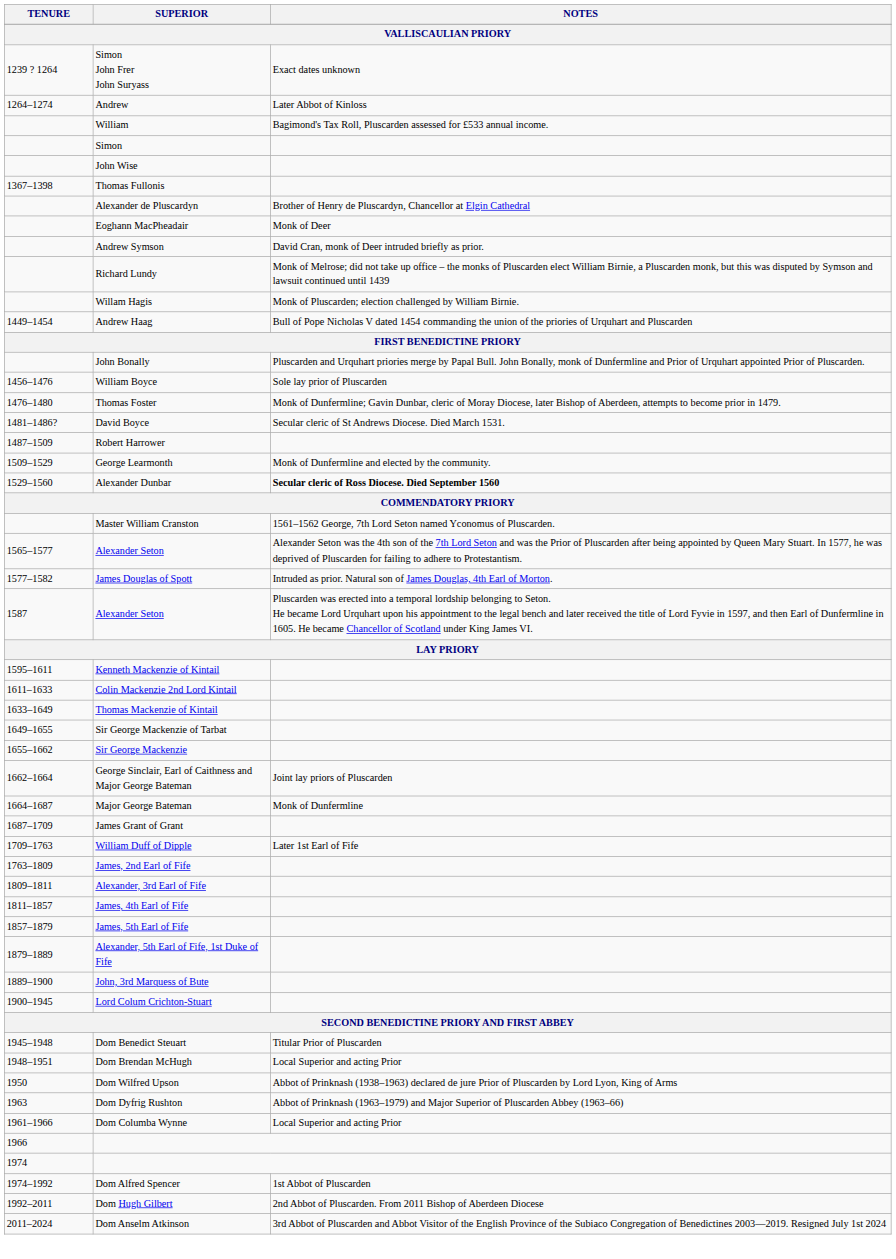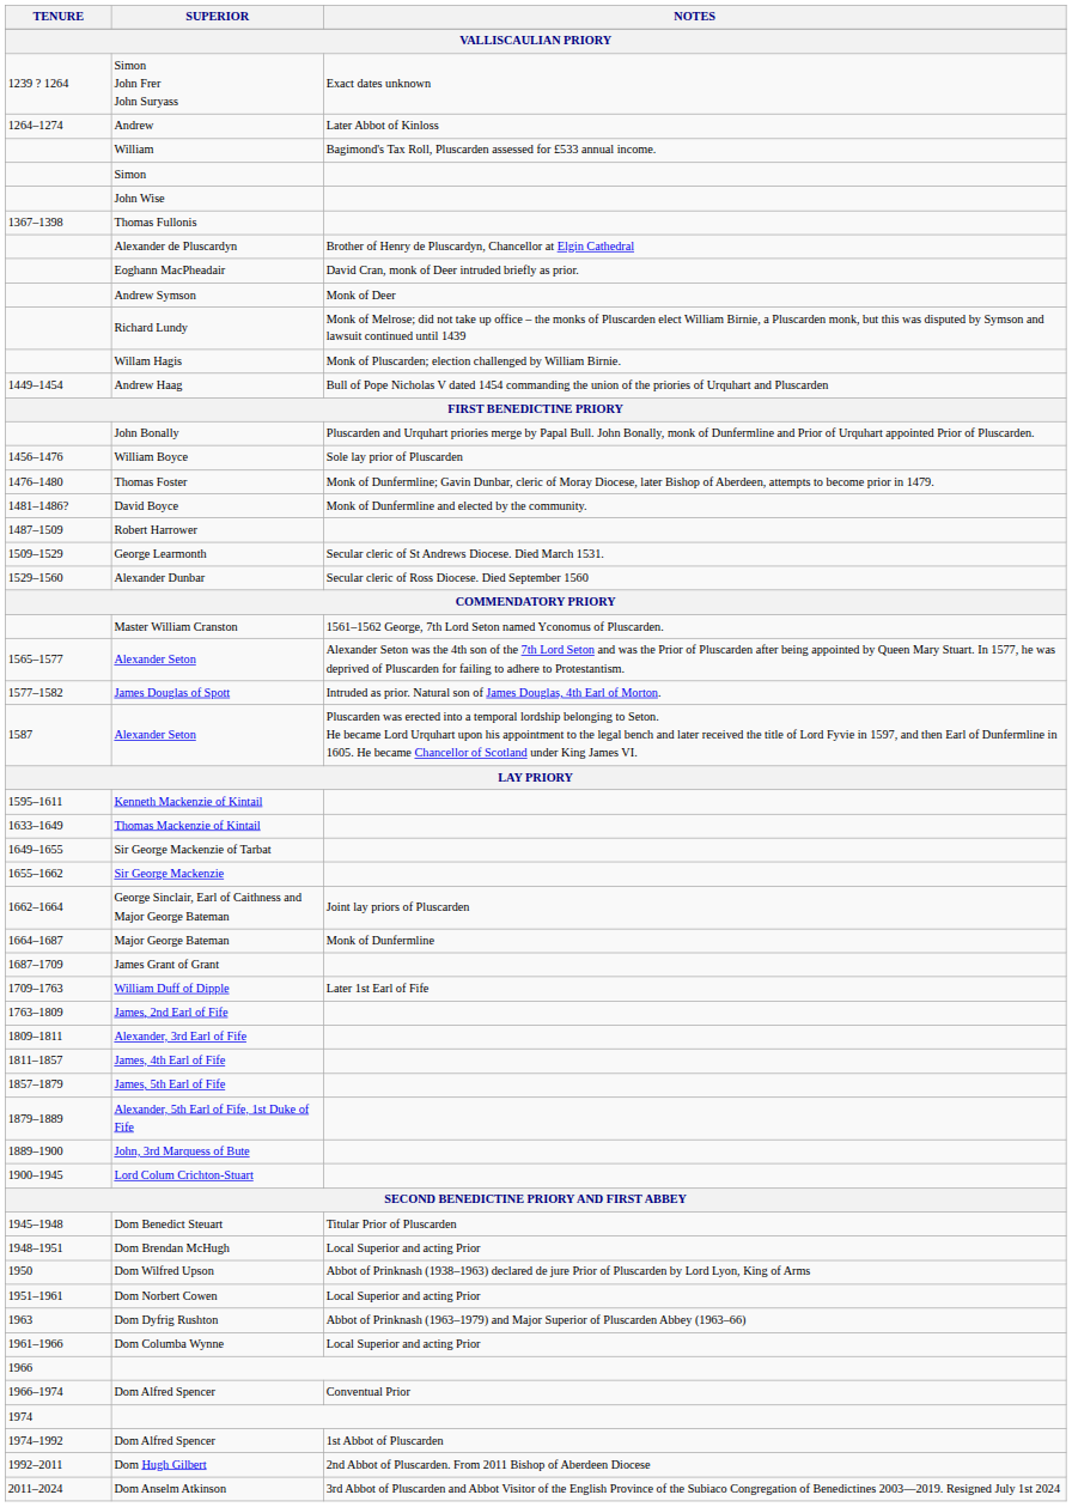 <table class="wikitable" style="font-size:90%;border:0px;text-align:left;line-height:150%;">
 <tr>
 <th style="background: #f2f2f2; color: #000080" height="17" width="10%"><strong>TENURE</strong></th>
 <th style="background: #f2f2f2; color: #000080" height="17" width="20%"><strong>SUPERIOR</strong></th>
 <th style="background: #f2f2f2; color: #000080" height="17" width="70%"><strong>NOTES</strong></th>
 </tr>
 <tr align=left>
 </tr>
 <tr>
 <th style="background:#f2f2f2; color: #000080" colspan = "3"><strong>VALLISCAULIAN PRIORY</strong></th>
 </tr>
 <tr>
 <td>1239 ? 1264</td>
 <td>Simon<br>John Frer<br>John Suryass</td>
 <td>Exact dates unknown</td>
 </tr>
 <tr>
 <td>1264–1274</td>
 <td>Andrew</td>
 <td>Later Abbot of Kinloss</td>
 </tr>
 <tr>
 <td></td>
 <td>William</td>
 <td>Bagimond's Tax Roll, Pluscarden assessed for £533 annual income.</td>
 </tr>
 <tr>
 <td></td>
 <td>Simon</td>
 <td> </td>
 </tr>
 <tr>
 <td></td>
 <td>John Wise</td>
 <td> </td>
 </tr>
 <tr>
 <td>1367–1398</td>
 <td>Thomas Fullonis</td>
 <td> </td>
 </tr>
 <tr>
 <td></td>
 <td>Alexander de Pluscardyn</td>
 <td>Brother of Henry de Pluscardyn, Chancellor at <a href='#'>Elgin Cathedral</a></td>
 </tr>
 <tr>
 <td></td>
 <td>Eoghann MacPheadair</td>
-<td>Monk of Deer</td>
+<td>David Cran, monk of Deer intruded briefly as prior.</td>
 </tr>
 <tr>
 <td></td>
 <td>Andrew Symson</td>
-<td>David Cran, monk of Deer intruded briefly as prior.</td>
+<td>Monk of Deer</td>
 </tr>
 <tr>
 <td></td>
 <td>Richard Lundy</td>
 <td>Monk of Melrose; did not take up office –  the monks of Pluscarden elect William Birnie, a Pluscarden monk, but this was disputed by Symson and lawsuit continued until 1439</td>
 </tr>
 <tr>
 <td></td>
 <td>Willam Hagis</td>
 <td>Monk of Pluscarden; election challenged by William Birnie.</td>
 </tr>
 <tr>
 <td>1449–1454</td>
 <td>Andrew Haag</td>
 <td>Bull of Pope Nicholas V dated 1454 commanding the union of the priories of Urquhart and Pluscarden</td>
 </tr>
 <tr>
 <th style="background:#f2f2f2; color: #000080" colspan = "3"><strong>FIRST BENEDICTINE PRIORY</strong></th>
 </tr>
 <tr>
 <td></td>
 <td>John Bonally</td>
 <td>Pluscarden and Urquhart priories merge by Papal Bull.  John Bonally, monk of Dunfermline and Prior of Urquhart appointed Prior of Pluscarden.</td>
 </tr>
 <tr>
 <td>1456–1476</td>
 <td>William Boyce</td>
 <td>Sole lay prior of Pluscarden</td>
 </tr>
 <tr>
 <td>1476–1480</td>
 <td>Thomas Foster</td>
 <td>Monk of Dunfermline; Gavin Dunbar, cleric of Moray Diocese, later Bishop of Aberdeen, attempts to become prior in 1479.</td>
 </tr>
 <tr>
 <td>1481–1486?</td>
 <td>David Boyce</td>
-<td>Secular cleric of St Andrews Diocese. Died March 1531.</td>
+<td>Monk of Dunfermline and elected by the community.</td>
 </tr>
 <tr>
 <td>1487–1509</td>
 <td>Robert Harrower</td>
 <td> </td>
 </tr>
 <tr>
 <td>1509–1529</td>
 <td>George Learmonth</td>
-<td>Monk of Dunfermline and elected by the community.</td>
+<td>Secular cleric of St Andrews Diocese. Died March 1531.</td>
 </tr>
 <tr>
 <td>1529–1560</td>
 <td>Alexander Dunbar</td>
-<td><strong>Secular cleric of Ross Diocese. Died September 1560</strong></td>
+<td>Secular cleric of Ross Diocese. Died September 1560</td>
 </tr>
 <tr>
 <th style="background:#f2f2f2; color: #000080"  colspan = "3"><strong>COMMENDATORY PRIORY</strong></th>
 </tr>
 <tr>
 <td></td>
 <td>Master William Cranston</td>
 <td>1561–1562 George, 7th Lord Seton named Yconomus of Pluscarden.</td>
 </tr>
 <tr>
 <td>1565–1577</td>
 <td><a href='#'>Alexander Seton</a></td>
 <td>Alexander Seton was the 4th son of the <a href='#'>7th Lord Seton</a> and was the Prior of Pluscarden after being appointed by Queen Mary Stuart.  In 1577, he was deprived of Pluscarden for failing to adhere to Protestantism.</td>
 </tr>
 <tr>
 <td>1577–1582</td>
 <td><a href='#'>James Douglas of Spott</a></td>
 <td>Intruded as prior. Natural son of <a href='#'>James Douglas, 4th Earl of Morton</a>.</td>
 </tr>
 <tr>
 <td>1587</td>
 <td><a href='#'>Alexander Seton</a></td>
 <td>Pluscarden was erected into a temporal lordship belonging to Seton.<br>He became Lord Urquhart upon his appointment to the legal bench and later received the title of Lord Fyvie in 1597, and then Earl of Dunfermline in 1605. He became <a href='#'>Chancellor of Scotland</a> under King James VI.</td>
 </tr>
 <tr>
 <th style="background:#f2f2f2; color: #000080" colspan = "3"><strong>LAY PRIORY</strong></th>
 </tr>
 <tr>
 <td>1595–1611</td>
 <td><a href='#'>Kenneth Mackenzie of Kintail</a></td>
-<td> </td>
-</tr>
-<tr>
-<td>1611–1633</td>
-<td><a href='#'>Colin Mackenzie 2nd Lord Kintail</a></td>
 <td> </td>
 </tr>
 <tr>
 <td>1633–1649</td>
 <td><a href='#'>Thomas Mackenzie of Kintail</a></td>
 <td> </td>
 </tr>
 <tr>
 <td>1649–1655</td>
 <td>Sir George Mackenzie of Tarbat</td>
 <td> </td>
 </tr>
 <tr>
 <td>1655–1662</td>
 <td><a href='#'>Sir George Mackenzie</a></td>
 <td> </td>
 </tr>
 <tr>
 <td>1662–1664</td>
 <td>George Sinclair, Earl of Caithness and Major George Bateman</td>
 <td>Joint lay priors of Pluscarden</td>
 </tr>
 <tr>
 <td>1664–1687</td>
 <td>Major George Bateman</td>
 <td>Monk of Dunfermline</td>
 </tr>
 <tr>
 <td>1687–1709</td>
 <td>James Grant of Grant</td>
 <td> </td>
 </tr>
 <tr>
 <td>1709–1763</td>
 <td><a href='#'>William Duff of Dipple</a></td>
 <td>Later 1st Earl of Fife</td>
 </tr>
 <tr>
 <td>1763–1809</td>
 <td><a href='#'>James, 2nd Earl of Fife</a></td>
 <td> </td>
 </tr>
 <tr>
 <td>1809–1811</td>
 <td><a href='#'>Alexander, 3rd Earl of Fife</a></td>
 <td> </td>
 </tr>
 <tr>
 <td>1811–1857</td>
 <td><a href='#'>James, 4th Earl of Fife</a></td>
 <td> </td>
 </tr>
 <tr>
 <td>1857–1879</td>
 <td><a href='#'>James, 5th Earl of Fife</a></td>
 <td> </td>
 </tr>
 <tr>
 <td>1879–1889</td>
 <td><a href='#'>Alexander, 5th Earl of Fife, 1st Duke of Fife</a></td>
 <td> </td>
 </tr>
 <tr>
 <td>1889–1900</td>
 <td><a href='#'>John, 3rd Marquess of Bute</a></td>
 <td> </td>
 </tr>
 <tr>
 <td>1900–1945</td>
 <td><a href='#'>Lord Colum Crichton-Stuart</a></td>
 <td> </td>
 </tr>
 <tr>
 <th style="background:#f2f2f2; color: #000080" colspan = "3"><strong>SECOND BENEDICTINE PRIORY AND FIRST ABBEY</strong></th>
 </tr>
 <tr>
 <td>1945–1948</td>
 <td>Dom Benedict Steuart</td>
 <td>Titular Prior of Pluscarden</td>
 </tr>
 <tr>
 <td>1948–1951</td>
 <td>Dom Brendan McHugh</td>
 <td>Local Superior and acting Prior</td>
 </tr>
 <tr>
 <td>1950</td>
 <td>Dom Wilfred Upson</td>
 <td>Abbot of Prinknash (1938–1963) declared de jure Prior of Pluscarden by Lord Lyon, King of Arms</td>
 </tr>
 <tr>
+<td>1951–1961</td>
+<td>Dom Norbert Cowen</td>
+<td>Local Superior and acting Prior</td>
+</tr>
+<tr>
 <td>1963</td>
 <td>Dom Dyfrig Rushton</td>
 <td>Abbot of Prinknash (1963–1979) and Major Superior of Pluscarden Abbey (1963–66)</td>
 </tr>
 <tr>
 <td>1961–1966</td>
 <td>Dom Columba Wynne</td>
 <td>Local Superior and acting Prior</td>
 </tr>
 <tr>
 <td>1966</td>
 <td colspan = "2"></td>
+</tr>
+<tr>
+<td>1966–1974</td>
+<td>Dom Alfred Spencer</td>
+<td>Conventual Prior</td>
 </tr>
 <tr>
 <td>1974</td>
 <td colspan = "2"></td>
 </tr>
 <tr>
 <td>1974–1992</td>
 <td>Dom Alfred Spencer</td>
 <td>1st Abbot of Pluscarden</td>
 </tr>
 <tr>
 <td>1992–2011</td>
 <td>Dom <a href='#'>Hugh Gilbert</a></td>
 <td>2nd Abbot of Pluscarden. From 2011 Bishop of Aberdeen Diocese</td>
 </tr>
 <tr>
 <td>2011–2024</td>
 <td>Dom Anselm Atkinson</td>
 <td>3rd Abbot of Pluscarden and Abbot Visitor of the English Province of the Subiaco Congregation of Benedictines 2003—2019. Resigned July 1st 2024</td>
 </tr>
 </table>
